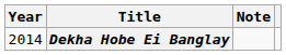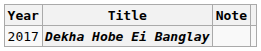 <table class="wikitable">
 <tr>
 <th>Year</th>
 <th>Title</th>
 <th>Note</th>
 <th></th>
 </tr>
 <tr>
-<td>2014</td>
+<td>2017</td>
 <th><em>Dekha Hobe Ei Banglay</em></th>
 <td></td>
 <td></td>
 </tr>
 </table>
